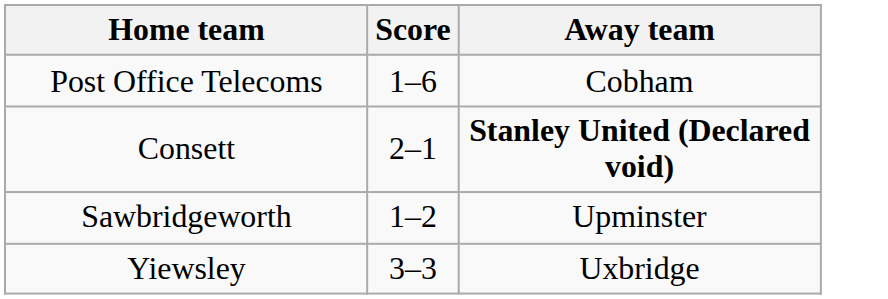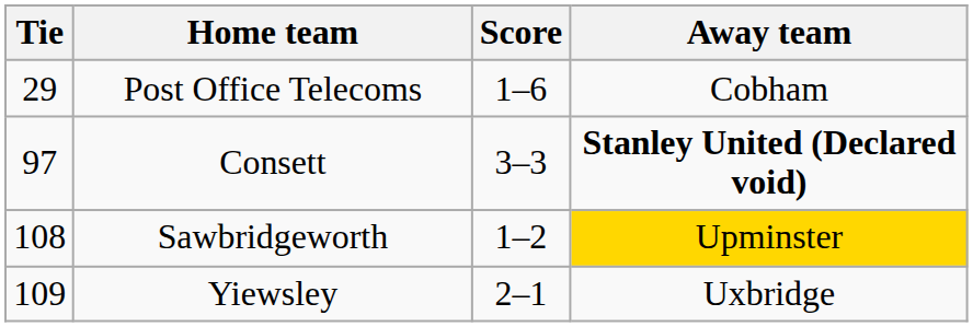 <table class="wikitable" style="text-align:center;">
 <tr>
+<th width=20>Tie</th>
 <th width=175>Home team</th>
 <th width=20>Score</th>
 <th width=175>Away team</th>
 </tr>
 <tr>
+<td>29</td>
 <td>Post Office Telecoms</td>
 <td>1–6</td>
 <td>Cobham</td>
 </tr>
 <tr>
+<td>97</td>
 <td>Consett</td>
-<td>2–1</td>
+<td>3–3</td>
 <td><strong>Stanley United (Declared void)</strong></td>
 </tr>
 <tr>
+<td>108</td>
 <td>Sawbridgeworth</td>
 <td>1–2</td>
-<td>Upminster</td>
+<td style="background: gold;">Upminster</td>
 </tr>
 <tr>
+<td>109</td>
 <td>Yiewsley</td>
-<td>3–3</td>
+<td>2–1</td>
 <td>Uxbridge</td>
 </tr>
 </table>
